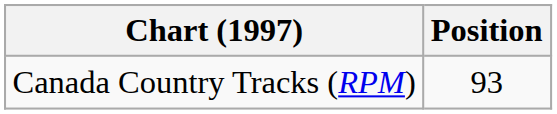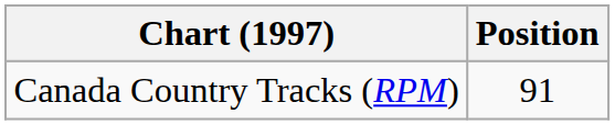 <table class="wikitable sortable">
 <tr>
 <th scope="col">Chart (1997)</th>
 <th scope="col">Position</th>
 </tr>
 <tr>
 <td>Canada Country Tracks (<em><a href='#'>RPM</a></em>)</td>
-<td align="center">93</td>
+<td align="center">91</td>
 </tr>
 </table>
